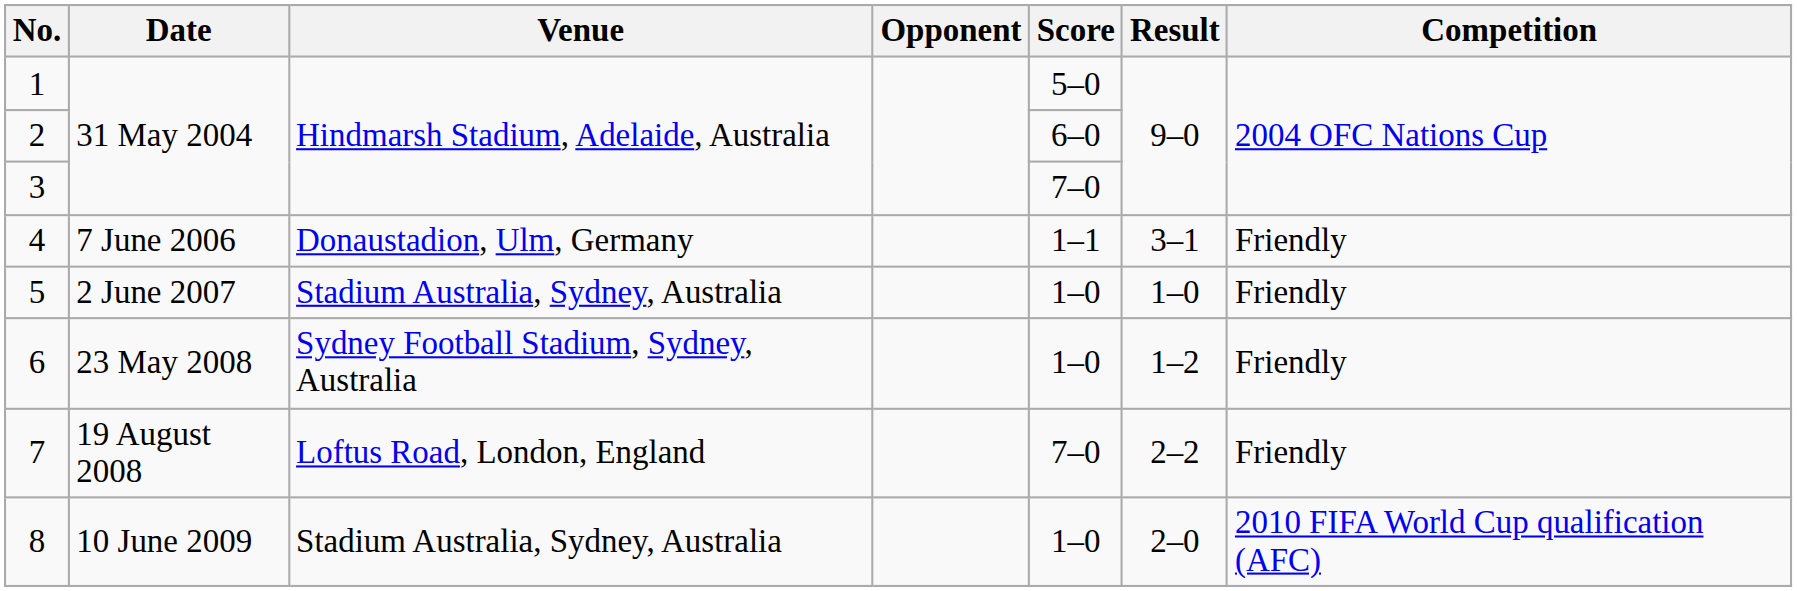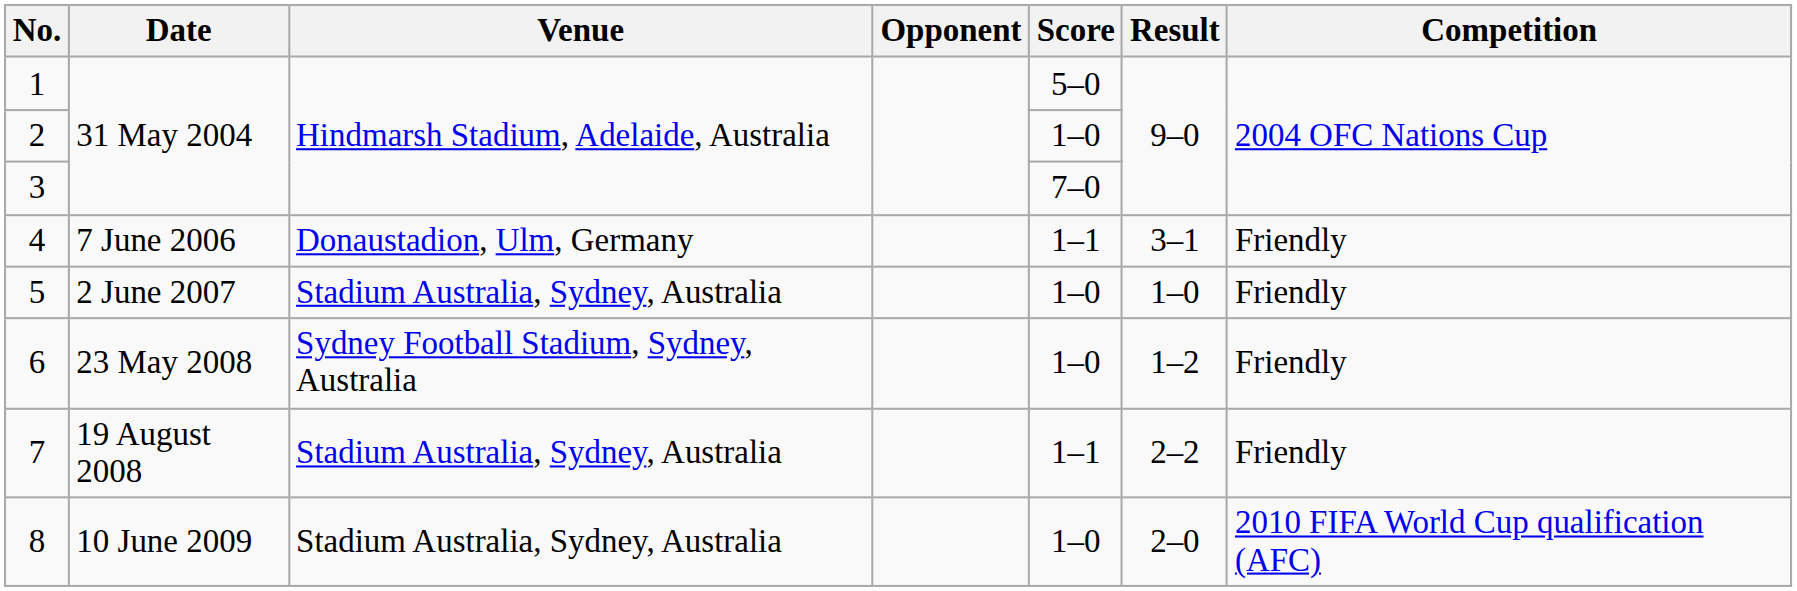 <table class="wikitable sortable">
 <tr>
 <th scope="col">No.</th>
 <th scope="col">Date</th>
 <th scope="col">Venue</th>
 <th scope="col">Opponent</th>
 <th scope="col">Score</th>
 <th scope="col">Result</th>
 <th scope="col">Competition</th>
 </tr>
 <tr>
 <td style="text-align:center">1</td>
 <td rowspan="3">31 May 2004</td>
 <td rowspan="3"><a href='#'>Hindmarsh Stadium</a>, <a href='#'>Adelaide</a>, Australia</td>
 <td rowspan="3"></td>
 <td style="text-align:center">5–0</td>
 <td rowspan="3" style="text-align:center">9–0</td>
 <td rowspan="3"><a href='#'>2004 OFC Nations Cup</a></td>
 </tr>
 <tr>
 <td style="text-align:center">2</td>
-<td style="text-align:center">6–0</td>
+<td style="text-align:center">1–0</td>
 </tr>
 <tr>
 <td style="text-align:center">3</td>
 <td style="text-align:center">7–0</td>
 </tr>
 <tr>
 <td style="text-align:center">4</td>
 <td>7 June 2006</td>
 <td><a href='#'>Donaustadion</a>, <a href='#'>Ulm</a>, Germany</td>
 <td></td>
 <td style="text-align:center">1–1</td>
 <td style="text-align:center">3–1</td>
 <td>Friendly</td>
 </tr>
 <tr>
 <td style="text-align:center">5</td>
 <td>2 June 2007</td>
 <td><a href='#'>Stadium Australia</a>, <a href='#'>Sydney</a>, Australia</td>
 <td></td>
 <td style="text-align:center">1–0</td>
 <td style="text-align:center">1–0</td>
 <td>Friendly</td>
 </tr>
 <tr>
 <td style="text-align:center">6</td>
 <td>23 May 2008</td>
 <td><a href='#'>Sydney Football Stadium</a>, <a href='#'>Sydney</a>, Australia</td>
 <td></td>
 <td style="text-align:center">1–0</td>
 <td style="text-align:center">1–2</td>
 <td>Friendly</td>
 </tr>
 <tr>
 <td style="text-align:center">7</td>
 <td>19 August 2008</td>
-<td><a href='#'>Loftus Road</a>, London, England</td>
+<td><a href='#'>Stadium Australia</a>, <a href='#'>Sydney</a>, Australia</td>
 <td></td>
-<td style="text-align:center">7–0</td>
+<td style="text-align:center">1–1</td>
 <td style="text-align:center">2–2</td>
 <td>Friendly</td>
 </tr>
 <tr>
 <td style="text-align:center">8</td>
 <td>10 June 2009</td>
 <td>Stadium Australia, Sydney, Australia</td>
 <td></td>
 <td style="text-align:center">1–0</td>
 <td style="text-align:center">2–0</td>
 <td><a href='#'>2010 FIFA World Cup qualification (AFC)</a></td>
 </tr>
 </table>
